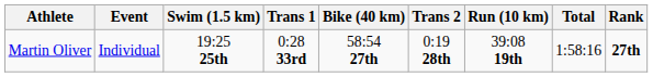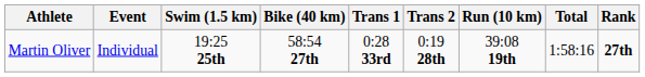 <table class="wikitable" style="font-size:90%">
 <tr>
 <th>Athlete</th>
 <th>Event</th>
 <th>Swim (1.5 km)</th>
+<th>Bike (40 km)</th>
 <th>Trans 1</th>
-<th>Bike (40 km)</th>
 <th>Trans 2</th>
 <th>Run (10 km)</th>
 <th>Total</th>
 <th>Rank</th>
 </tr>
 <tr>
 <td><a href='#'>Martin Oliver</a></td>
 <td><a href='#'>Individual</a></td>
 <td align=center>19:25<br><strong>25th</strong></td>
+<td align=center>58:54<br><strong>27th</strong></td>
 <td align=center>0:28<br><strong>33rd</strong></td>
-<td align=center>58:54<br><strong>27th</strong></td>
 <td align=center>0:19<br><strong>28th</strong></td>
 <td align=center>39:08<br><strong>19th</strong></td>
 <td align=center>1:58:16</td>
 <td align=center><strong>27th</strong></td>
 </tr>
 </table>
